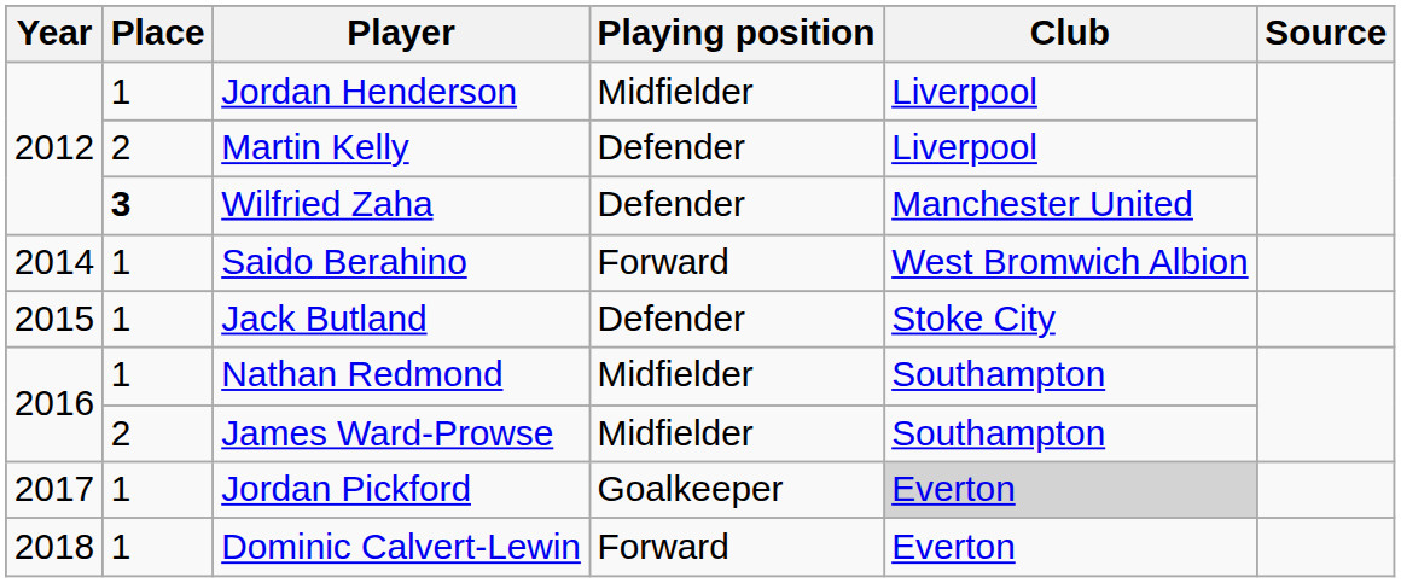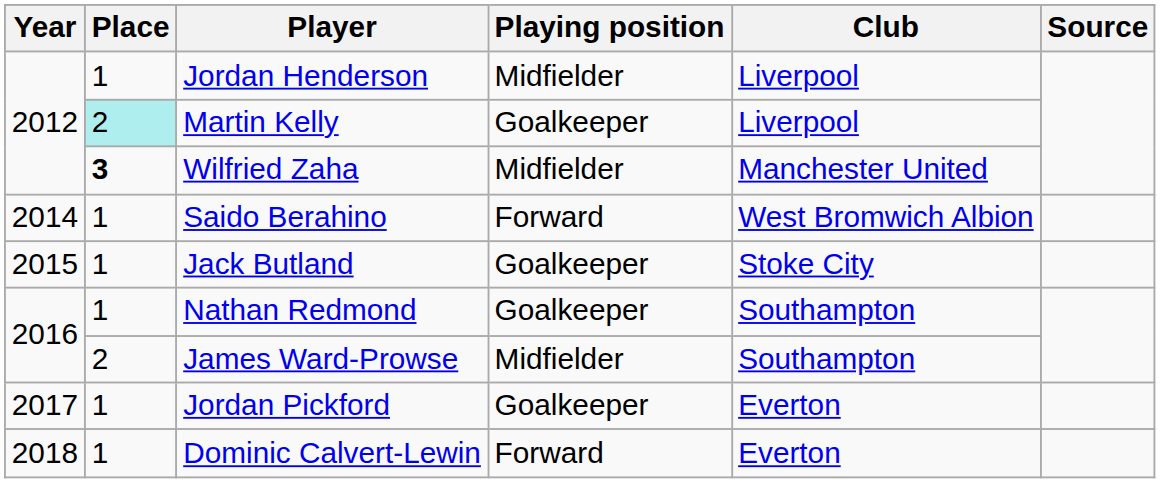 <table class="wikitable">
 <tr>
 <th>Year</th>
 <th>Place</th>
 <th>Player</th>
 <th>Playing position</th>
 <th>Club</th>
 <th>Source</th>
 </tr>
 <tr>
 <td rowspan="3">2012</td>
 <td>1</td>
 <td><a href='#'>Jordan Henderson</a></td>
 <td>Midfielder</td>
 <td> <a href='#'>Liverpool</a></td>
 <td rowspan="3"></td>
 </tr>
 <tr>
-<td>2</td>
+<td style="background: paleturquoise;">2</td>
 <td><a href='#'>Martin Kelly</a></td>
-<td>Defender</td>
+<td>Goalkeeper</td>
 <td> <a href='#'>Liverpool</a></td>
 </tr>
 <tr>
 <td><strong>3</strong></td>
 <td><a href='#'>Wilfried Zaha</a></td>
-<td>Defender</td>
+<td>Midfielder</td>
 <td> <a href='#'>Manchester United</a></td>
 </tr>
 <tr>
 <td rowspan="1">2014</td>
 <td>1</td>
 <td><a href='#'>Saido Berahino</a></td>
 <td>Forward</td>
 <td> <a href='#'>West Bromwich Albion</a></td>
 <td></td>
 </tr>
 <tr>
 <td rowspan="1">2015</td>
 <td>1</td>
 <td><a href='#'>Jack Butland</a></td>
-<td>Defender</td>
+<td>Goalkeeper</td>
 <td> <a href='#'>Stoke City</a></td>
 <td></td>
 </tr>
 <tr>
 <td rowspan="2">2016</td>
 <td>1</td>
 <td><a href='#'>Nathan Redmond</a></td>
-<td>Midfielder</td>
+<td>Goalkeeper</td>
 <td> <a href='#'>Southampton</a></td>
 <td rowspan="2"></td>
 </tr>
 <tr>
 <td>2</td>
 <td><a href='#'>James Ward-Prowse</a></td>
 <td>Midfielder</td>
 <td> <a href='#'>Southampton</a></td>
 </tr>
 <tr>
 <td rowspan="1">2017</td>
 <td>1</td>
 <td><a href='#'>Jordan Pickford</a></td>
 <td>Goalkeeper</td>
-<td style="background: lightgrey;"> <a href='#'>Everton</a></td>
+<td> <a href='#'>Everton</a></td>
 <td></td>
 </tr>
 <tr>
 <td rowspan="1">2018</td>
 <td>1</td>
 <td><a href='#'>Dominic Calvert-Lewin</a></td>
 <td>Forward</td>
 <td> <a href='#'>Everton</a></td>
 <td></td>
 </tr>
 </table>
